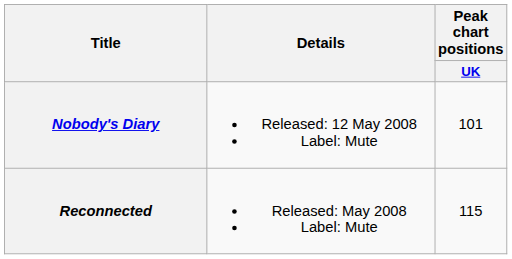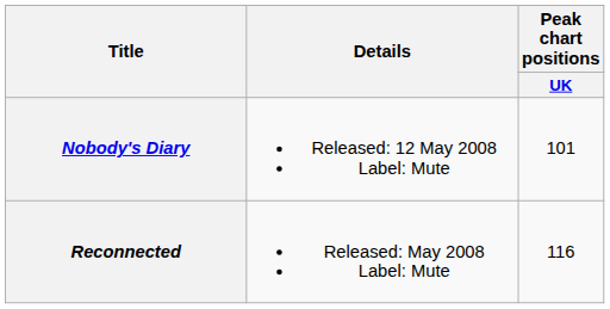 <table class="wikitable plainrowheaders" style="text-align:center;">
 <tr>
 <th scope="col" rowspan="2" style="width:13.3em;">Title</th>
 <th scope="col" rowspan="2" style="width:15em;">Details</th>
 <th scope="col" colspan="1">Peak chart positions</th>
 </tr>
 <tr>
 <th scope="col" style="width:3em;font-size:90%;"><a href='#'>UK</a><br></th>
 </tr>
 <tr>
 <th scope="row"><em><a href='#'>Nobody's Diary</a></em></th>
 <td><br><ul><li>Released: 12 May 2008</li><li>Label: Mute</li></ul></td>
 <td>101</td>
 </tr>
 <tr>
 <th scope="row"><em>Reconnected</em></th>
 <td><br><ul><li>Released: May 2008</li><li>Label: Mute</li></ul></td>
-<td>115</td>
+<td>116</td>
 </tr>
 </table>
